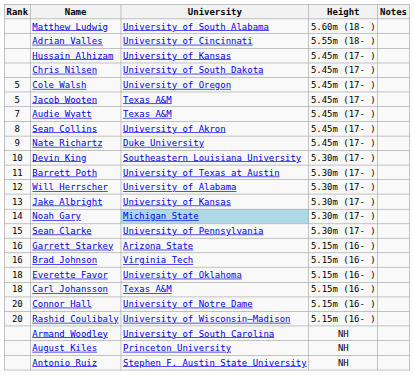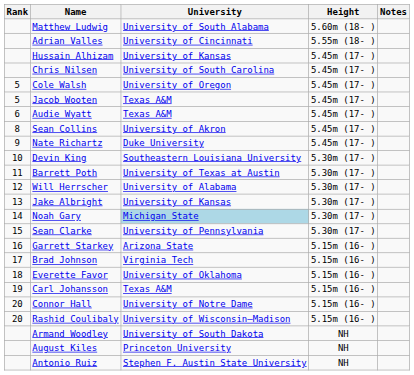 <table class="wikitable sortable" style="text-align:center">
 <tr>
 <th>Rank</th>
 <th>Name</th>
 <th>University</th>
 <th>Height</th>
 <th>Notes</th>
 </tr>
 <tr>
 <td></td>
 <td align=left><a href='#'>Matthew Ludwig</a></td>
 <td align=left><a href='#'>University of South Alabama</a></td>
 <td>5.60m (18- )</td>
 <td></td>
 </tr>
 <tr>
 <td></td>
 <td align=left><a href='#'>Adrian Valles</a></td>
 <td align=left><a href='#'>University of Cincinnati</a></td>
 <td>5.55m (18- )</td>
 <td></td>
 </tr>
 <tr>
 <td></td>
 <td align=left><a href='#'>Hussain Alhizam</a></td>
 <td align=left><a href='#'>University of Kansas</a></td>
 <td>5.45m (17- )</td>
 <td></td>
 </tr>
 <tr>
 <td></td>
 <td align=left><a href='#'>Chris Nilsen</a></td>
-<td align=left><a href='#'>University of South Dakota</a></td>
+<td align=left><a href='#'>University of South Carolina</a></td>
 <td>5.45m (17- )</td>
 <td></td>
 </tr>
 <tr>
 <td>5</td>
 <td align=left><a href='#'>Cole Walsh</a></td>
 <td align=left><a href='#'>University of Oregon</a></td>
 <td>5.45m (17- )</td>
 <td></td>
 </tr>
 <tr>
 <td>5</td>
 <td align=left><a href='#'>Jacob Wooten</a></td>
 <td align=left><a href='#'>Texas A&M</a></td>
 <td>5.45m (17- )</td>
 <td></td>
 </tr>
 <tr>
-<td>7</td>
+<td>6</td>
 <td align=left><a href='#'>Audie Wyatt</a></td>
 <td align=left><a href='#'>Texas A&M</a></td>
 <td>5.45m (17- )</td>
 <td></td>
 </tr>
 <tr>
 <td>8</td>
 <td align=left><a href='#'>Sean Collins</a></td>
 <td align=left><a href='#'>University of Akron</a></td>
 <td>5.45m (17- )</td>
 <td></td>
 </tr>
 <tr>
 <td>9</td>
 <td align=left><a href='#'>Nate Richartz</a></td>
 <td align=left><a href='#'>Duke University</a></td>
 <td>5.45m (17- )</td>
 <td></td>
 </tr>
 <tr>
 <td>10</td>
 <td align=left><a href='#'>Devin King</a></td>
 <td align=left><a href='#'>Southeastern Louisiana University</a></td>
 <td>5.30m (17- )</td>
 <td></td>
 </tr>
 <tr>
 <td>11</td>
 <td align=left><a href='#'>Barrett Poth</a></td>
 <td align=left><a href='#'>University of Texas at Austin</a></td>
 <td>5.30m (17- )</td>
 <td></td>
 </tr>
 <tr>
 <td>12</td>
 <td align=left><a href='#'>Will Herrscher</a></td>
 <td align=left><a href='#'>University of Alabama</a></td>
 <td>5.30m (17- )</td>
 <td></td>
 </tr>
 <tr>
 <td>13</td>
 <td align=left><a href='#'>Jake Albright</a></td>
 <td align=left><a href='#'>University of Kansas</a></td>
 <td>5.30m (17- )</td>
 <td></td>
 </tr>
 <tr>
 <td>14</td>
 <td align=left><a href='#'>Noah Gary</a></td>
 <td align=left style="background: lightblue;"><a href='#'>Michigan State</a></td>
 <td>5.30m (17- )</td>
 <td></td>
 </tr>
 <tr>
 <td>15</td>
 <td align=left><a href='#'>Sean Clarke</a></td>
 <td align=left><a href='#'>University of Pennsylvania</a></td>
 <td>5.30m (17- )</td>
 <td></td>
 </tr>
 <tr>
 <td>16</td>
 <td align=left><a href='#'>Garrett Starkey</a></td>
 <td align=left><a href='#'>Arizona State</a></td>
 <td>5.15m (16- )</td>
 <td></td>
 </tr>
 <tr>
-<td>16</td>
+<td>17</td>
 <td align=left><a href='#'>Brad Johnson</a></td>
 <td align=left><a href='#'>Virginia Tech</a></td>
 <td>5.15m (16- )</td>
 <td></td>
 </tr>
 <tr>
 <td>18</td>
 <td align=left><a href='#'>Everette Favor</a></td>
 <td align=left><a href='#'>University of Oklahoma</a></td>
 <td>5.15m (16- )</td>
 <td></td>
 </tr>
 <tr>
-<td>18</td>
+<td>19</td>
 <td align=left><a href='#'>Carl Johansson</a></td>
 <td align=left><a href='#'>Texas A&M</a></td>
 <td>5.15m (16- )</td>
 <td></td>
 </tr>
 <tr>
 <td>20</td>
 <td align=left><a href='#'>Connor Hall</a></td>
 <td align=left><a href='#'>University of Notre Dame</a></td>
 <td>5.15m (16- )</td>
 <td></td>
 </tr>
 <tr>
 <td>20</td>
 <td align=left><a href='#'>Rashid Coulibaly</a></td>
 <td align=left><a href='#'>University of Wisconsin–Madison</a></td>
 <td>5.15m (16- )</td>
 <td></td>
 </tr>
 <tr>
 <td></td>
 <td align=left><a href='#'>Armand Woodley</a></td>
-<td align=left><a href='#'>University of South Carolina</a></td>
+<td align=left><a href='#'>University of South Dakota</a></td>
 <td>NH</td>
 <td></td>
 </tr>
 <tr>
 <td></td>
 <td align=left><a href='#'>August Kiles</a></td>
 <td align=left><a href='#'>Princeton University</a></td>
 <td>NH</td>
 <td></td>
 </tr>
 <tr>
 <td></td>
 <td align=left><a href='#'>Antonio Ruiz</a></td>
 <td align=left><a href='#'>Stephen F. Austin State University</a></td>
 <td>NH</td>
 <td></td>
 </tr>
 </table>
